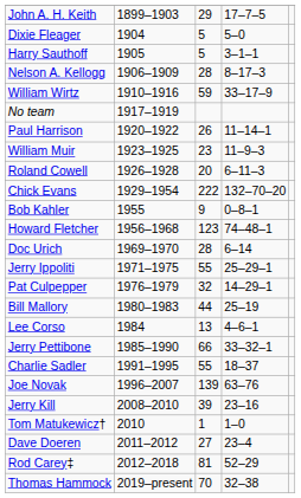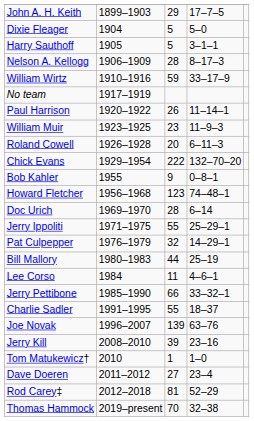 <table class="wikitable">
 <tr>
 </tr>
 <tr>
 <td><a href='#'>John A. H. Keith</a></td>
 <td>1899–1903</td>
 <td>29</td>
 <td>17–7–5</td>
 <td></td>
 </tr>
 <tr>
 <td><a href='#'>Dixie Fleager</a></td>
 <td>1904</td>
 <td>5</td>
 <td>5–0</td>
 <td></td>
 </tr>
 <tr>
 <td><a href='#'>Harry Sauthoff</a></td>
 <td>1905</td>
 <td>5</td>
 <td>3–1–1</td>
 <td></td>
 </tr>
 <tr>
 <td><a href='#'>Nelson A. Kellogg</a></td>
 <td>1906–1909</td>
 <td>28</td>
 <td>8–17–3</td>
 <td></td>
 </tr>
 <tr>
 <td><a href='#'>William Wirtz</a></td>
 <td>1910–1916</td>
 <td>59</td>
 <td>33–17–9</td>
 <td></td>
 </tr>
 <tr>
 <td><em>No team</em></td>
 <td>1917–1919</td>
 <td></td>
 <td></td>
 <td></td>
 </tr>
 <tr>
 <td><a href='#'>Paul Harrison</a></td>
 <td>1920–1922</td>
 <td>26</td>
 <td>11–14–1</td>
 <td></td>
 </tr>
 <tr>
 <td><a href='#'>William Muir</a></td>
 <td>1923–1925</td>
 <td>23</td>
 <td>11–9–3</td>
 <td></td>
 </tr>
 <tr>
 <td><a href='#'>Roland Cowell</a></td>
 <td>1926–1928</td>
 <td>20</td>
 <td>6–11–3</td>
 <td></td>
 </tr>
 <tr>
 <td><a href='#'>Chick Evans</a></td>
 <td>1929–1954</td>
 <td>222</td>
 <td>132–70–20</td>
 <td></td>
 </tr>
 <tr>
 <td><a href='#'>Bob Kahler</a></td>
 <td>1955</td>
 <td>9</td>
 <td>0–8–1</td>
 <td></td>
 </tr>
 <tr>
 <td><a href='#'>Howard Fletcher</a></td>
 <td>1956–1968</td>
 <td>123</td>
 <td>74–48–1</td>
 <td></td>
 </tr>
 <tr>
 <td><a href='#'>Doc Urich</a></td>
 <td>1969–1970</td>
 <td>28</td>
 <td>6–14</td>
 <td></td>
 </tr>
 <tr>
 <td><a href='#'>Jerry Ippoliti</a></td>
 <td>1971–1975</td>
 <td>55</td>
 <td>25–29–1</td>
 <td></td>
 </tr>
 <tr>
 <td><a href='#'>Pat Culpepper</a></td>
 <td>1976–1979</td>
 <td>32</td>
 <td>14–29–1</td>
 <td></td>
 </tr>
 <tr>
 <td><a href='#'>Bill Mallory</a></td>
 <td>1980–1983</td>
 <td>44</td>
 <td>25–19</td>
 <td></td>
 </tr>
 <tr>
 <td><a href='#'>Lee Corso</a></td>
 <td>1984</td>
-<td>13</td>
+<td>11</td>
 <td>4–6–1</td>
 <td></td>
 </tr>
 <tr>
 <td><a href='#'>Jerry Pettibone</a></td>
 <td>1985–1990</td>
 <td>66</td>
 <td>33–32–1</td>
 <td></td>
 </tr>
 <tr>
 <td><a href='#'>Charlie Sadler</a></td>
 <td>1991–1995</td>
 <td>55</td>
 <td>18–37</td>
 <td></td>
 </tr>
 <tr>
 <td><a href='#'>Joe Novak</a></td>
 <td>1996–2007</td>
 <td>139</td>
 <td>63–76</td>
 <td></td>
 </tr>
 <tr>
 <td><a href='#'>Jerry Kill</a></td>
 <td>2008–2010</td>
 <td>39</td>
 <td>23–16</td>
 <td></td>
 </tr>
 <tr>
 <td><a href='#'>Tom Matukewicz</a>†</td>
 <td>2010</td>
 <td>1</td>
 <td>1–0</td>
 <td></td>
 </tr>
 <tr>
 <td><a href='#'>Dave Doeren</a></td>
 <td>2011–2012</td>
 <td>27</td>
 <td>23–4</td>
 <td></td>
 </tr>
 <tr>
 <td><a href='#'>Rod Carey</a>‡</td>
 <td>2012–2018</td>
 <td>81</td>
 <td>52–29</td>
 <td></td>
 </tr>
 <tr>
 <td><a href='#'>Thomas Hammock</a></td>
 <td>2019–present</td>
 <td>70</td>
 <td>32–38</td>
 <td></td>
 </tr>
 </table>
